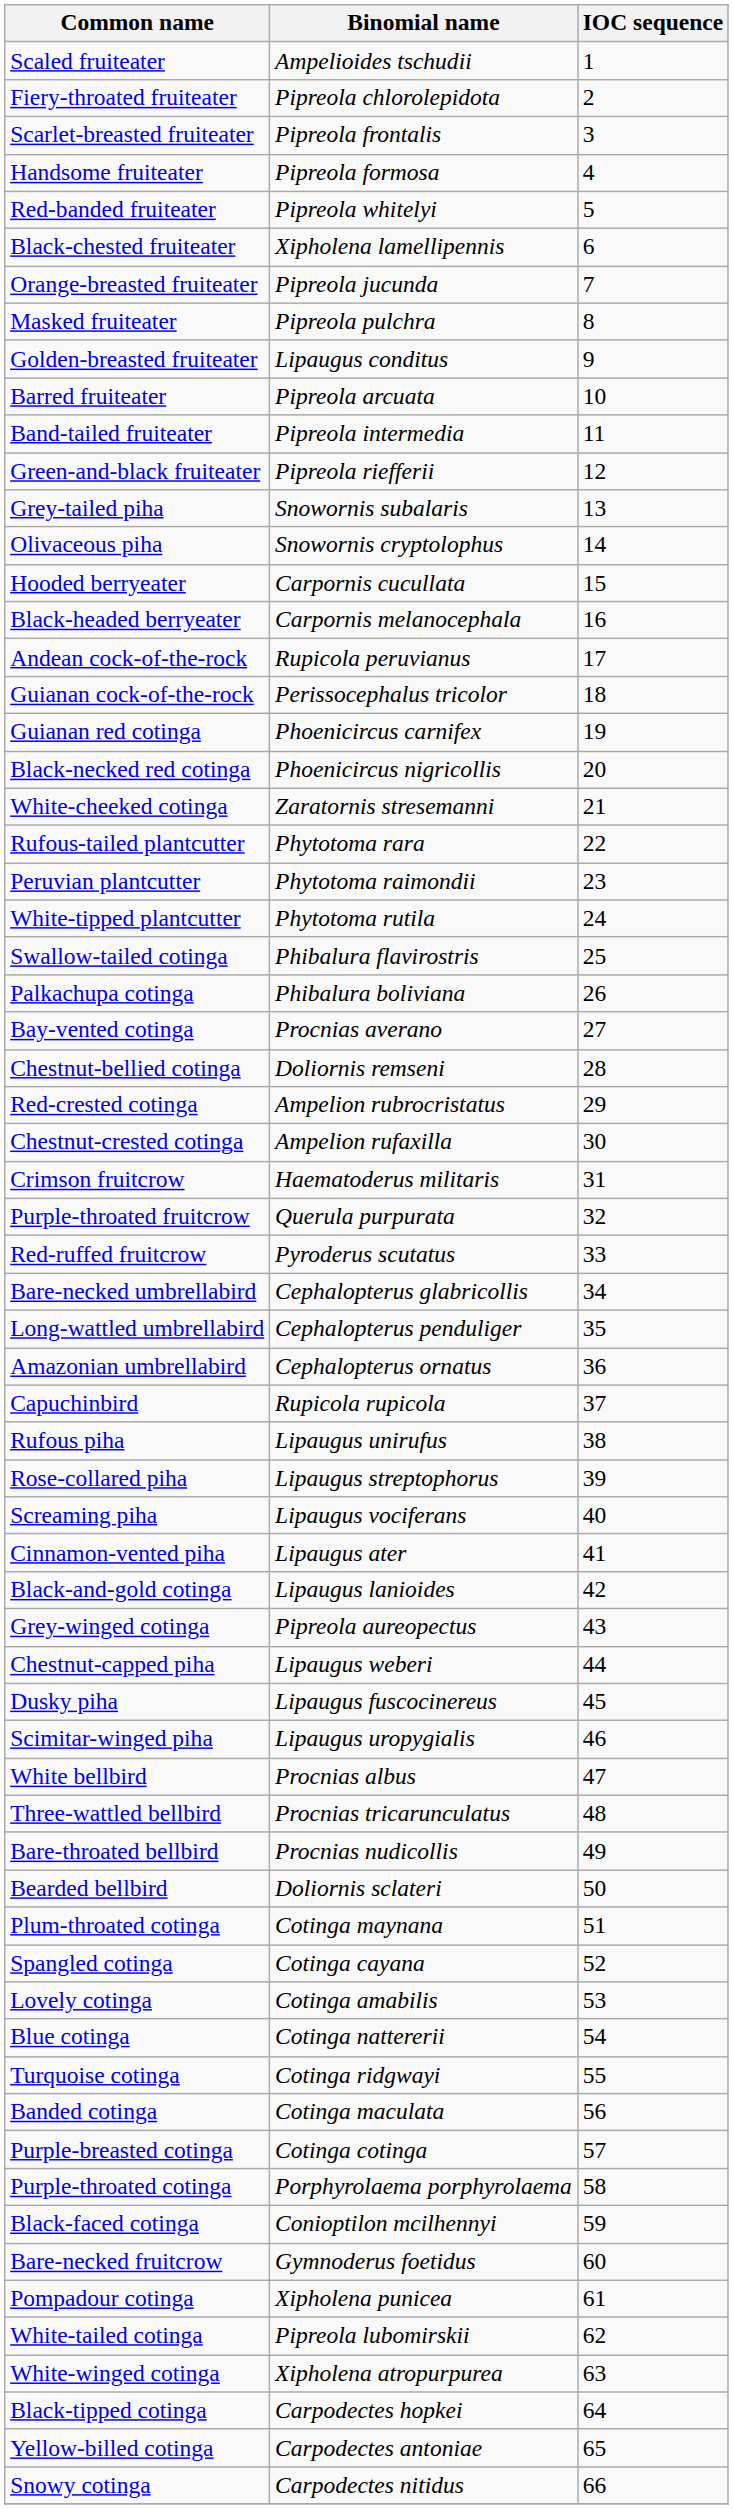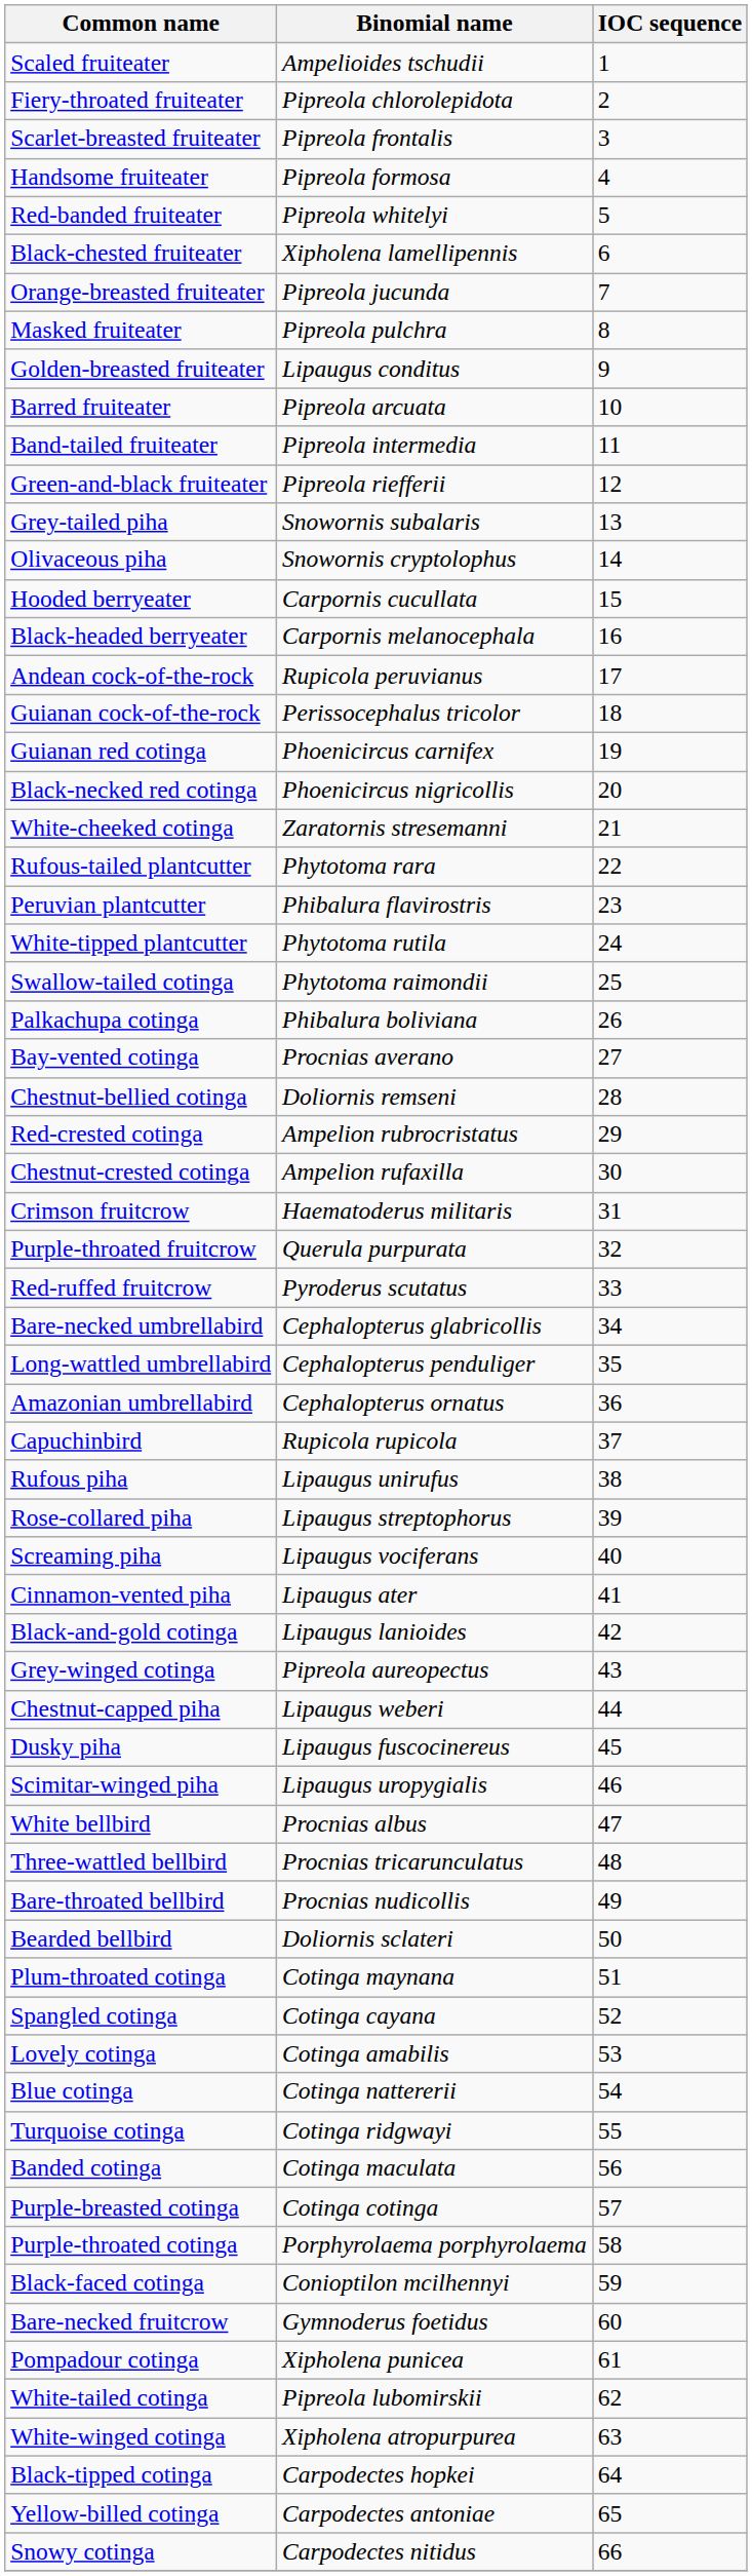 <table class="wikitable sortable">
 <tr>
 <th>Common name</th>
 <th>Binomial name</th>
 <th data-sort-typan"number">IOC sequence</th>
 </tr>
 <tr>
 <td><a href='#'>Scaled fruiteater</a></td>
 <td><em>Ampelioides tschudii</em></td>
 <td>1</td>
 </tr>
 <tr>
 <td><a href='#'>Fiery-throated fruiteater</a></td>
 <td><em>Pipreola chlorolepidota</em></td>
 <td>2</td>
 </tr>
 <tr>
 <td><a href='#'>Scarlet-breasted fruiteater</a></td>
 <td><em>Pipreola frontalis</em></td>
 <td>3</td>
 </tr>
 <tr>
 <td><a href='#'>Handsome fruiteater</a></td>
 <td><em>Pipreola formosa</em></td>
 <td>4</td>
 </tr>
 <tr>
 <td><a href='#'>Red-banded fruiteater</a></td>
 <td><em>Pipreola whitelyi</em></td>
 <td>5</td>
 </tr>
 <tr>
 <td><a href='#'>Black-chested fruiteater</a></td>
 <td><em>Xipholena lamellipennis</em></td>
 <td>6</td>
 </tr>
 <tr>
 <td><a href='#'>Orange-breasted fruiteater</a></td>
 <td><em>Pipreola jucunda</em></td>
 <td>7</td>
 </tr>
 <tr>
 <td><a href='#'>Masked fruiteater</a></td>
 <td><em>Pipreola pulchra</em></td>
 <td>8</td>
 </tr>
 <tr>
 <td><a href='#'>Golden-breasted fruiteater</a></td>
 <td><em>Lipaugus conditus</em></td>
 <td>9</td>
 </tr>
 <tr>
 <td><a href='#'>Barred fruiteater</a></td>
 <td><em>Pipreola arcuata</em></td>
 <td>10</td>
 </tr>
 <tr>
 <td><a href='#'>Band-tailed fruiteater</a></td>
 <td><em>Pipreola intermedia</em></td>
 <td>11</td>
 </tr>
 <tr>
 <td><a href='#'>Green-and-black fruiteater</a></td>
 <td><em>Pipreola riefferii</em></td>
 <td>12</td>
 </tr>
 <tr>
 <td><a href='#'>Grey-tailed piha</a></td>
 <td><em>Snowornis subalaris</em></td>
 <td>13</td>
 </tr>
 <tr>
 <td><a href='#'>Olivaceous piha</a></td>
 <td><em>Snowornis cryptolophus</em></td>
 <td>14</td>
 </tr>
 <tr>
 <td><a href='#'>Hooded berryeater</a></td>
 <td><em>Carpornis cucullata</em></td>
 <td>15</td>
 </tr>
 <tr>
 <td><a href='#'>Black-headed berryeater</a></td>
 <td><em>Carpornis melanocephala</em></td>
 <td>16</td>
 </tr>
 <tr>
 <td><a href='#'>Andean cock-of-the-rock</a></td>
 <td><em>Rupicola peruvianus</em></td>
 <td>17</td>
 </tr>
 <tr>
 <td><a href='#'>Guianan cock-of-the-rock</a></td>
 <td><em>Perissocephalus tricolor</em></td>
 <td>18</td>
 </tr>
 <tr>
 <td><a href='#'>Guianan red cotinga</a></td>
 <td><em>Phoenicircus carnifex</em></td>
 <td>19</td>
 </tr>
 <tr>
 <td><a href='#'>Black-necked red cotinga</a></td>
 <td><em>Phoenicircus nigricollis</em></td>
 <td>20</td>
 </tr>
 <tr>
 <td><a href='#'>White-cheeked cotinga</a></td>
 <td><em>Zaratornis stresemanni</em></td>
 <td>21</td>
 </tr>
 <tr>
 <td><a href='#'>Rufous-tailed plantcutter</a></td>
 <td><em>Phytotoma rara</em></td>
 <td>22</td>
 </tr>
 <tr>
 <td><a href='#'>Peruvian plantcutter</a></td>
-<td><em>Phytotoma raimondii</em></td>
+<td><em>Phibalura flavirostris</em></td>
 <td>23</td>
 </tr>
 <tr>
 <td><a href='#'>White-tipped plantcutter</a></td>
 <td><em>Phytotoma rutila</em></td>
 <td>24</td>
 </tr>
 <tr>
 <td><a href='#'>Swallow-tailed cotinga</a></td>
-<td><em>Phibalura flavirostris</em></td>
+<td><em>Phytotoma raimondii</em></td>
 <td>25</td>
 </tr>
 <tr>
 <td><a href='#'>Palkachupa cotinga</a></td>
 <td><em>Phibalura boliviana</em></td>
 <td>26</td>
 </tr>
 <tr>
 <td><a href='#'>Bay-vented cotinga</a></td>
 <td><em>Procnias averano</em></td>
 <td>27</td>
 </tr>
 <tr>
 <td><a href='#'>Chestnut-bellied cotinga</a></td>
 <td><em>Doliornis remseni</em></td>
 <td>28</td>
 </tr>
 <tr>
 <td><a href='#'>Red-crested cotinga</a></td>
 <td><em>Ampelion rubrocristatus</em></td>
 <td>29</td>
 </tr>
 <tr>
 <td><a href='#'>Chestnut-crested cotinga</a></td>
 <td><em>Ampelion rufaxilla</em></td>
 <td>30</td>
 </tr>
 <tr>
 <td><a href='#'>Crimson fruitcrow</a></td>
 <td><em>Haematoderus militaris</em></td>
 <td>31</td>
 </tr>
 <tr>
 <td><a href='#'>Purple-throated fruitcrow</a></td>
 <td><em>Querula purpurata</em></td>
 <td>32</td>
 </tr>
 <tr>
 <td><a href='#'>Red-ruffed fruitcrow</a></td>
 <td><em>Pyroderus scutatus</em></td>
 <td>33</td>
 </tr>
 <tr>
 <td><a href='#'>Bare-necked umbrellabird</a></td>
 <td><em>Cephalopterus glabricollis</em></td>
 <td>34</td>
 </tr>
 <tr>
 <td><a href='#'>Long-wattled umbrellabird</a></td>
 <td><em>Cephalopterus penduliger</em></td>
 <td>35</td>
 </tr>
 <tr>
 <td><a href='#'>Amazonian umbrellabird</a></td>
 <td><em>Cephalopterus ornatus</em></td>
 <td>36</td>
 </tr>
 <tr>
 <td><a href='#'>Capuchinbird</a></td>
 <td><em>Rupicola rupicola</em></td>
 <td>37</td>
 </tr>
 <tr>
 <td><a href='#'>Rufous piha</a></td>
 <td><em>Lipaugus unirufus</em></td>
 <td>38</td>
 </tr>
 <tr>
 <td><a href='#'>Rose-collared piha</a></td>
 <td><em>Lipaugus streptophorus</em></td>
 <td>39</td>
 </tr>
 <tr>
 <td><a href='#'>Screaming piha</a></td>
 <td><em>Lipaugus vociferans</em></td>
 <td>40</td>
 </tr>
 <tr>
 <td><a href='#'>Cinnamon-vented piha</a></td>
 <td><em>Lipaugus ater</em></td>
 <td>41</td>
 </tr>
 <tr>
 <td><a href='#'>Black-and-gold cotinga</a></td>
 <td><em>Lipaugus lanioides</em></td>
 <td>42</td>
 </tr>
 <tr>
 <td><a href='#'>Grey-winged cotinga</a></td>
 <td><em>Pipreola aureopectus</em></td>
 <td>43</td>
 </tr>
 <tr>
 <td><a href='#'>Chestnut-capped piha</a></td>
 <td><em>Lipaugus weberi</em></td>
 <td>44</td>
 </tr>
 <tr>
 <td><a href='#'>Dusky piha</a></td>
 <td><em>Lipaugus fuscocinereus</em></td>
 <td>45</td>
 </tr>
 <tr>
 <td><a href='#'>Scimitar-winged piha</a></td>
 <td><em>Lipaugus uropygialis</em></td>
 <td>46</td>
 </tr>
 <tr>
 <td><a href='#'>White bellbird</a></td>
 <td><em>Procnias albus</em></td>
 <td>47</td>
 </tr>
 <tr>
 <td><a href='#'>Three-wattled bellbird</a></td>
 <td><em>Procnias tricarunculatus</em></td>
 <td>48</td>
 </tr>
 <tr>
 <td><a href='#'>Bare-throated bellbird</a></td>
 <td><em>Procnias nudicollis</em></td>
 <td>49</td>
 </tr>
 <tr>
 <td><a href='#'>Bearded bellbird</a></td>
 <td><em>Doliornis sclateri</em></td>
 <td>50</td>
 </tr>
 <tr>
 <td><a href='#'>Plum-throated cotinga</a></td>
 <td><em>Cotinga maynana</em></td>
 <td>51</td>
 </tr>
 <tr>
 <td><a href='#'>Spangled cotinga</a></td>
 <td><em>Cotinga cayana</em></td>
 <td>52</td>
 </tr>
 <tr>
 <td><a href='#'>Lovely cotinga</a></td>
 <td><em>Cotinga amabilis</em></td>
 <td>53</td>
 </tr>
 <tr>
 <td><a href='#'>Blue cotinga</a></td>
 <td><em>Cotinga nattererii</em></td>
 <td>54</td>
 </tr>
 <tr>
 <td><a href='#'>Turquoise cotinga</a></td>
 <td><em>Cotinga ridgwayi</em></td>
 <td>55</td>
 </tr>
 <tr>
 <td><a href='#'>Banded cotinga</a></td>
 <td><em>Cotinga maculata</em></td>
 <td>56</td>
 </tr>
 <tr>
 <td><a href='#'>Purple-breasted cotinga</a></td>
 <td><em>Cotinga cotinga</em></td>
 <td>57</td>
 </tr>
 <tr>
 <td><a href='#'>Purple-throated cotinga</a></td>
 <td><em>Porphyrolaema porphyrolaema</em></td>
 <td>58</td>
 </tr>
 <tr>
 <td><a href='#'>Black-faced cotinga</a></td>
 <td><em>Conioptilon mcilhennyi</em></td>
 <td>59</td>
 </tr>
 <tr>
 <td><a href='#'>Bare-necked fruitcrow</a></td>
 <td><em>Gymnoderus foetidus</em></td>
 <td>60</td>
 </tr>
 <tr>
 <td><a href='#'>Pompadour cotinga</a></td>
 <td><em>Xipholena punicea</em></td>
 <td>61</td>
 </tr>
 <tr>
 <td><a href='#'>White-tailed cotinga</a></td>
 <td><em>Pipreola lubomirskii</em></td>
 <td>62</td>
 </tr>
 <tr>
 <td><a href='#'>White-winged cotinga</a></td>
 <td><em>Xipholena atropurpurea</em></td>
 <td>63</td>
 </tr>
 <tr>
 <td><a href='#'>Black-tipped cotinga</a></td>
 <td><em>Carpodectes hopkei</em></td>
 <td>64</td>
 </tr>
 <tr>
 <td><a href='#'>Yellow-billed cotinga</a></td>
 <td><em>Carpodectes antoniae</em></td>
 <td>65</td>
 </tr>
 <tr>
 <td><a href='#'>Snowy cotinga</a></td>
 <td><em>Carpodectes nitidus</em></td>
 <td>66</td>
 </tr>
 <tr>
 </tr>
 <tr class="sortbottom">
 </tr>
 </table>
